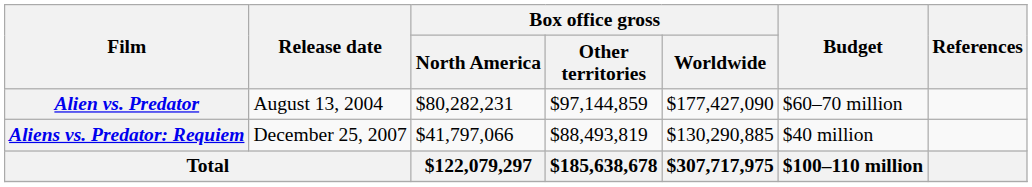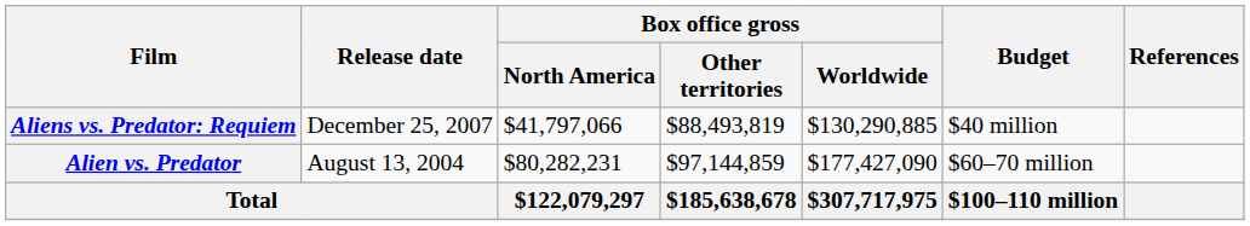 <table class="wikitable sortable plainrowheaders">
 <tr>
 <th rowspan="2">Film</th>
 <th rowspan="2">Release date</th>
 <th colspan="3">Box office gross</th>
 <th rowspan="2">Budget</th>
 <th rowspan="2">References</th>
 </tr>
 <tr>
 <th>North America</th>
 <th>Other <br>territories</th>
 <th>Worldwide</th>
 </tr>
 <tr>
+<th scope="row"><em><a href='#'>Aliens vs. Predator: Requiem</a></em></th>
+<td>December 25, 2007</td>
+<td>$41,797,066</td>
+<td>$88,493,819</td>
+<td>$130,290,885</td>
+<td>$40 million</td>
+<td style="text-align:center;"></td>
+</tr>
+<tr>
 <th scope="row"><em><a href='#'>Alien vs. Predator</a></em></th>
 <td>August 13, 2004</td>
 <td>$80,282,231</td>
 <td>$97,144,859</td>
 <td>$177,427,090</td>
 <td>$60–70 million</td>
-<td style="text-align:center;"></td>
-</tr>
-<tr>
-<th scope="row"><em><a href='#'>Aliens vs. Predator: Requiem</a></em></th>
-<td>December 25, 2007</td>
-<td>$41,797,066</td>
-<td>$88,493,819</td>
-<td>$130,290,885</td>
-<td>$40 million</td>
 <td style="text-align:center;"></td>
 </tr>
 <tr>
 <th colspan="2" style="text-align:center;">Total</th>
 <th>$122,079,297</th>
 <th>$185,638,678</th>
 <th>$307,717,975</th>
 <th>$100–110 million</th>
 <th></th>
 </tr>
 <tr>
 </tr>
 </table>
